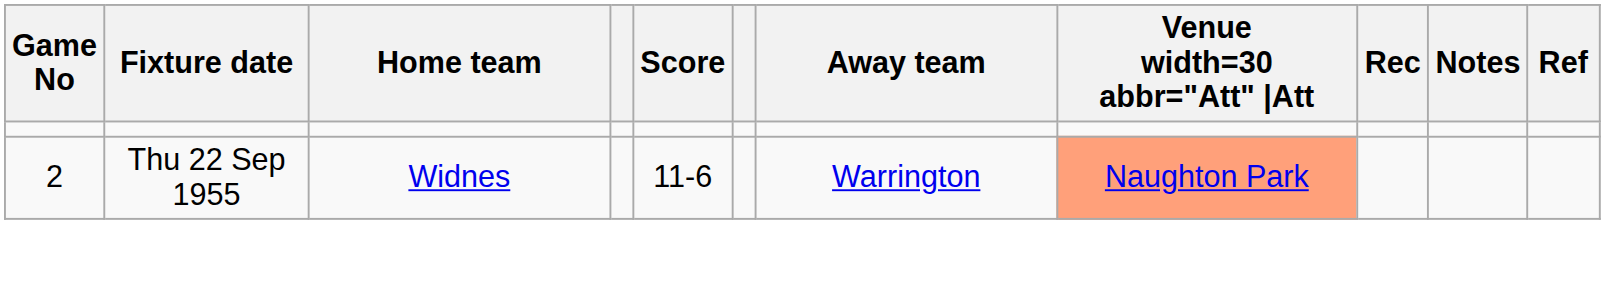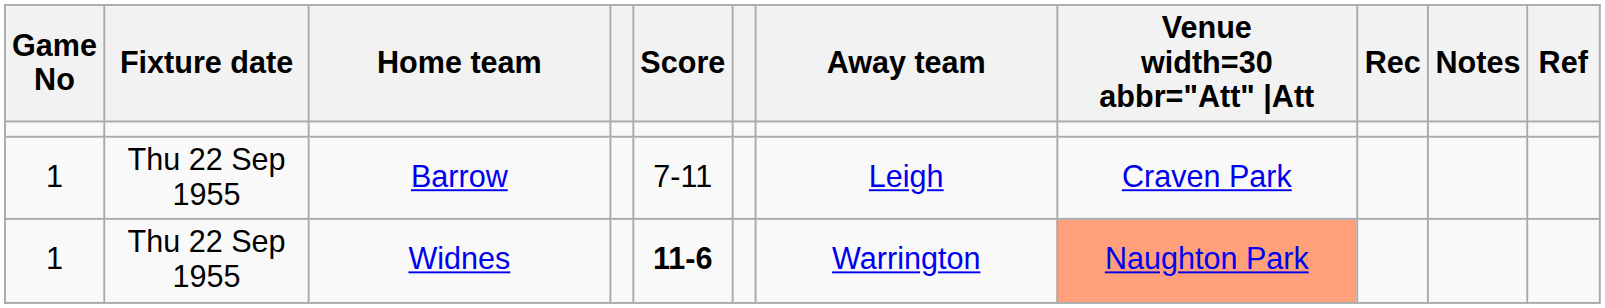 <table class="wikitable" style="text-align:center;">
 <tr>
 <th width=20 abbr="No">Game No</th>
 <th width=100 abbr="Date">Fixture date</th>
 <th width=150 abbr="Home team">Home team</th>
 <th width=5 abbr="space"></th>
 <th width=20 abbr="Score">Score</th>
 <th width=5 abbr="space"></th>
 <th width=150 abbr="Away team">Away team</th>
 <th width=150 abbr="Venue">Venue<br>width=30 abbr="Att" |Att</th>
 <th width=30 abbr="Rec">Rec</th>
 <th width=20 abbr="Notes">Notes</th>
 <th width=30 abbr="Ref">Ref</th>
 </tr>
 <tr>
 <td></td>
 <td></td>
 <td></td>
 <td></td>
 <td></td>
 <td></td>
 <td></td>
 <td></td>
 <td></td>
 <td></td>
 <td></td>
 </tr>
 <tr>
-<td>2</td>
+<td>1</td>
+<td>Thu 22 Sep 1955</td>
+<td><a href='#'>Barrow</a></td>
+<td></td>
+<td>7-11</td>
+<td></td>
+<td><a href='#'>Leigh</a></td>
+<td><a href='#'>Craven Park</a></td>
+<td></td>
+<td></td>
+<td></td>
+</tr>
+<tr>
+<td>1</td>
 <td>Thu 22 Sep 1955</td>
 <td><a href='#'>Widnes</a></td>
 <td></td>
-<td>11-6</td>
+<td><strong>11-6</strong></td>
 <td></td>
 <td><a href='#'>Warrington</a></td>
 <td style="background: lightsalmon;"><a href='#'>Naughton Park</a></td>
 <td></td>
 <td></td>
 <td></td>
 </tr>
 </table>
